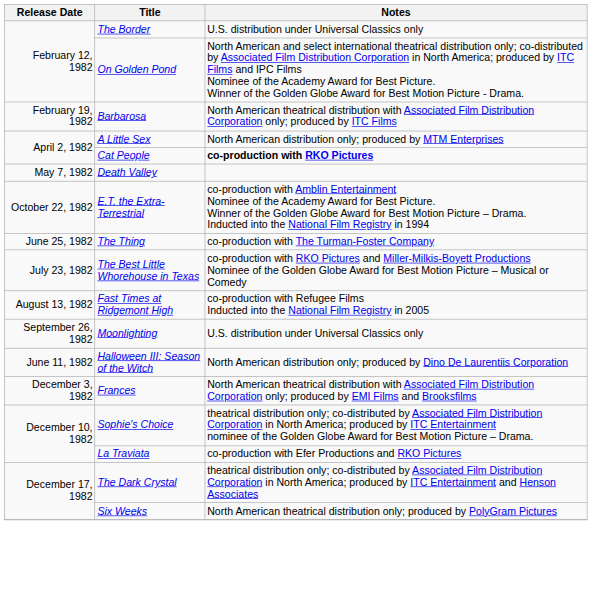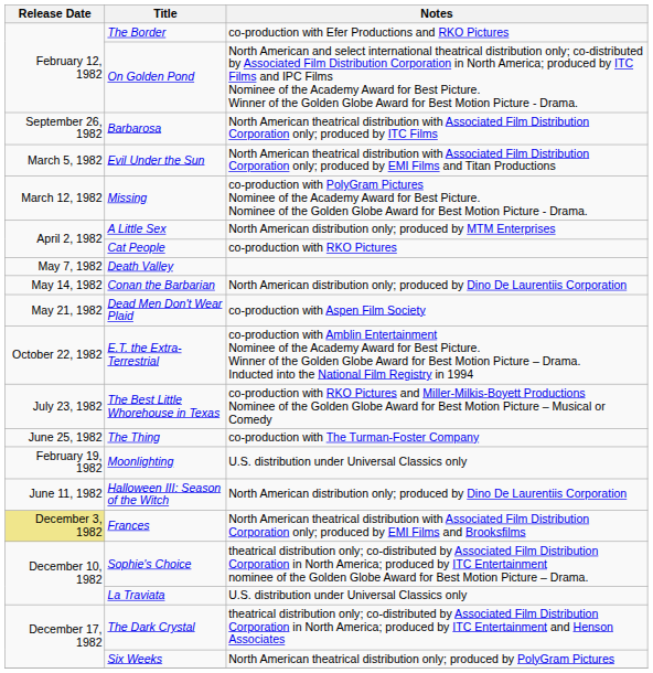 <table class="wikitable sortable" style="width:100%;">
 <tr>
 <th scope="col" style="width:130px;">Release Date</th>
 <th>Title</th>
 <th>Notes</th>
 </tr>
 <tr>
 <td style="text-align:right;" rowspan="2">February 12, 1982</td>
 <td><em><a href='#'>The Border</a></em></td>
-<td>U.S. distribution under Universal Classics only</td>
+<td>co-production with Efer Productions and <a href='#'>RKO Pictures</a></td>
 </tr>
 <tr>
 <td><em><a href='#'>On Golden Pond</a></em></td>
 <td>North American and select international theatrical distribution only; co-distributed by <a href='#'>Associated Film Distribution Corporation</a> in North America; produced by <a href='#'>ITC Films</a> and IPC Films<br>Nominee of the Academy Award for Best Picture.<br>Winner of the Golden Globe Award for Best Motion Picture - Drama.</td>
 </tr>
 <tr>
-<td style="text-align:right;">February 19, 1982</td>
+<td style="text-align:right;">September 26, 1982</td>
 <td><em><a href='#'>Barbarosa</a></em></td>
 <td>North American theatrical distribution with <a href='#'>Associated Film Distribution Corporation</a> only; produced by <a href='#'>ITC Films</a></td>
+</tr>
+<tr>
+<td style="text-align:right;">March 5, 1982</td>
+<td><em><a href='#'>Evil Under the Sun</a></em></td>
+<td>North American theatrical distribution with <a href='#'>Associated Film Distribution Corporation</a> only; produced by <a href='#'>EMI Films</a> and Titan Productions</td>
+</tr>
+<tr>
+<td style="text-align:right;">March 12, 1982</td>
+<td><em><a href='#'>Missing</a></em></td>
+<td>co-production with <a href='#'>PolyGram Pictures</a><br>Nominee of the Academy Award for Best Picture.<br>Nominee of the Golden Globe Award for Best Motion Picture - Drama.</td>
 </tr>
 <tr>
 <td style="text-align:right;" rowspan="2">April 2, 1982</td>
 <td><em><a href='#'>A Little Sex</a></em></td>
 <td>North American distribution only; produced by <a href='#'>MTM Enterprises</a></td>
 </tr>
 <tr>
 <td><em><a href='#'>Cat People</a></em></td>
-<td><strong>co-production with <a href='#'>RKO Pictures</a></strong></td>
+<td>co-production with <a href='#'>RKO Pictures</a></td>
 </tr>
 <tr>
 <td style="text-align:right;">May 7, 1982</td>
 <td><em><a href='#'>Death Valley</a></em></td>
 <td></td>
 </tr>
 <tr>
+<td style="text-align:right;">May 14, 1982</td>
+<td><em><a href='#'>Conan the Barbarian</a></em></td>
+<td>North American distribution only; produced by <a href='#'>Dino De Laurentiis Corporation</a></td>
+</tr>
+<tr>
+<td style="text-align:right;">May 21, 1982</td>
+<td><em><a href='#'>Dead Men Don't Wear Plaid</a></em></td>
+<td>co-production with <a href='#'>Aspen Film Society</a></td>
+</tr>
+<tr>
 <td style="text-align:right;">October 22, 1982</td>
 <td><em><a href='#'>E.T. the Extra-Terrestrial</a></em></td>
 <td>co-production with <a href='#'>Amblin Entertainment</a><br>Nominee of the Academy Award for Best Picture.<br>Winner of the Golden Globe Award for Best Motion Picture – Drama.<br>Inducted into the <a href='#'>National Film Registry</a> in 1994</td>
+</tr>
+<tr>
+<td style="text-align:right;">July 23, 1982</td>
+<td><em><a href='#'>The Best Little Whorehouse in Texas</a></em></td>
+<td>co-production with <a href='#'>RKO Pictures</a> and <a href='#'>Miller-Milkis-Boyett Productions</a><br>Nominee of the Golden Globe Award for Best Motion Picture – Musical or Comedy</td>
 </tr>
 <tr>
 <td style="text-align:right;">June 25, 1982</td>
 <td><em><a href='#'>The Thing</a></em></td>
 <td>co-production with <a href='#'>The Turman-Foster Company</a></td>
 </tr>
 <tr>
-<td style="text-align:right;">July 23, 1982</td>
-<td><em><a href='#'>The Best Little Whorehouse in Texas</a></em></td>
-<td>co-production with <a href='#'>RKO Pictures</a> and <a href='#'>Miller-Milkis-Boyett Productions</a><br>Nominee of the Golden Globe Award for Best Motion Picture – Musical or Comedy</td>
-</tr>
-<tr>
-<td style="text-align:right;">August 13, 1982</td>
-<td><em><a href='#'>Fast Times at Ridgemont High</a></em></td>
-<td>co-production with Refugee Films<br>Inducted into the <a href='#'>National Film Registry</a> in 2005</td>
-</tr>
-<tr>
-<td style="text-align:right;">September 26, 1982</td>
+<td style="text-align:right;">February 19, 1982</td>
 <td><em><a href='#'>Moonlighting</a></em></td>
 <td>U.S. distribution under Universal Classics only</td>
 </tr>
 <tr>
 <td style="text-align:right;">June 11, 1982</td>
 <td><em><a href='#'>Halloween III: Season of the Witch</a></em></td>
 <td>North American distribution only; produced by <a href='#'>Dino De Laurentiis Corporation</a></td>
 </tr>
 <tr>
-<td style="text-align:right;">December 3, 1982</td>
+<td style="background: khaki; text-align:right;">December 3, 1982</td>
 <td><em><a href='#'>Frances</a></em></td>
 <td>North American theatrical distribution with <a href='#'>Associated Film Distribution Corporation</a> only; produced by <a href='#'>EMI Films</a> and <a href='#'>Brooksfilms</a></td>
 </tr>
 <tr>
 <td style="text-align:right;" rowspan="2">December 10, 1982</td>
 <td><em><a href='#'>Sophie's Choice</a></em></td>
 <td>theatrical distribution only; co-distributed by <a href='#'>Associated Film Distribution Corporation</a> in North America; produced by <a href='#'>ITC Entertainment</a><br>nominee of the Golden Globe Award for Best Motion Picture – Drama.</td>
 </tr>
 <tr>
 <td><em><a href='#'>La Traviata</a></em></td>
-<td>co-production with Efer Productions and <a href='#'>RKO Pictures</a></td>
+<td>U.S. distribution under Universal Classics only</td>
 </tr>
 <tr>
 <td style="text-align:right;" rowspan="2">December 17, 1982</td>
 <td><em><a href='#'>The Dark Crystal</a></em></td>
 <td>theatrical distribution only; co-distributed by <a href='#'>Associated Film Distribution Corporation</a> in North America; produced by <a href='#'>ITC Entertainment</a> and <a href='#'>Henson Associates</a></td>
 </tr>
 <tr>
 <td><em><a href='#'>Six Weeks</a></em></td>
 <td>North American theatrical distribution only; produced by <a href='#'>PolyGram Pictures</a></td>
 </tr>
 <tr>
 </tr>
 </table>
